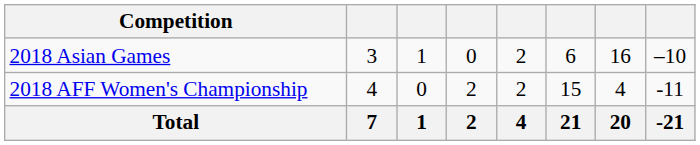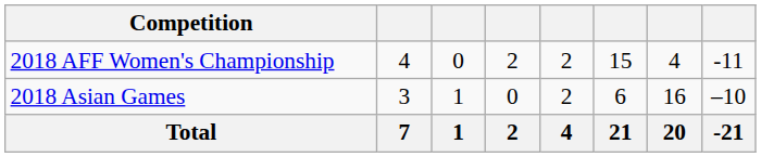 <table class="wikitable" style="text-align: center;">
 <tr>
 <th width=250>Competition</th>
 <th width=30></th>
 <th width=30></th>
 <th width=30></th>
 <th width=30></th>
 <th width=30></th>
 <th width=30></th>
 <th width=30></th>
 </tr>
 <tr>
+<td align=left><a href='#'>2018 AFF Women's Championship</a></td>
+<td>4</td>
+<td>0</td>
+<td>2</td>
+<td>2</td>
+<td>15</td>
+<td>4</td>
+<td>-11</td>
+</tr>
+<tr>
 <td align=left><a href='#'>2018 Asian Games</a></td>
 <td>3</td>
 <td>1</td>
 <td>0</td>
 <td>2</td>
 <td>6</td>
 <td>16</td>
 <td>–10</td>
-</tr>
-<tr>
-<td align=left><a href='#'>2018 AFF Women's Championship</a></td>
-<td>4</td>
-<td>0</td>
-<td>2</td>
-<td>2</td>
-<td>15</td>
-<td>4</td>
-<td>-11</td>
 </tr>
 <tr>
 <th>Total</th>
 <th>7</th>
 <th>1</th>
 <th>2</th>
 <th>4</th>
 <th>21</th>
 <th>20</th>
 <th>-21</th>
 </tr>
 </table>
